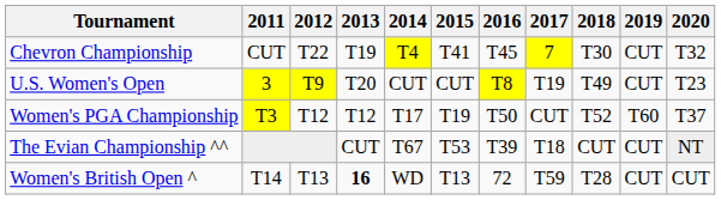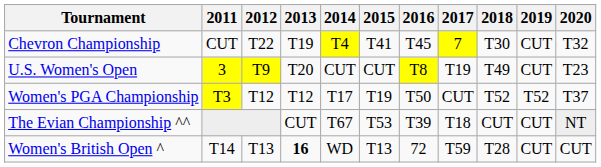 <table class="wikitable" style="font-size:95%;text-align:center;">
 <tr>
 <th>Tournament</th>
 <th>2011</th>
 <th>2012</th>
 <th>2013</th>
 <th>2014</th>
 <th>2015</th>
 <th>2016</th>
 <th>2017</th>
 <th>2018</th>
 <th>2019</th>
 <th>2020</th>
 </tr>
 <tr>
 <td align=left><a href='#'>Chevron Championship</a></td>
 <td>CUT</td>
 <td>T22</td>
 <td>T19</td>
 <td style="background:yellow;">T4</td>
 <td>T41</td>
 <td>T45</td>
 <td style="background:yellow;">7</td>
 <td>T30</td>
 <td>CUT</td>
 <td>T32</td>
 </tr>
 <tr>
 <td align=left><a href='#'>U.S. Women's Open</a></td>
 <td style="background:yellow;">3</td>
 <td style="background:yellow;">T9</td>
 <td>T20</td>
 <td>CUT</td>
 <td>CUT</td>
 <td style="background:yellow;">T8</td>
 <td>T19</td>
 <td>T49</td>
 <td>CUT</td>
 <td>T23</td>
 </tr>
 <tr>
 <td align=left><a href='#'>Women's PGA Championship</a></td>
 <td style="background:yellow;">T3</td>
 <td>T12</td>
 <td>T12</td>
 <td>T17</td>
 <td>T19</td>
 <td>T50</td>
 <td>CUT</td>
 <td>T52</td>
-<td>T60</td>
+<td>T52</td>
 <td>T37</td>
 </tr>
 <tr>
 <td align=left><a href='#'>The Evian Championship</a> ^^</td>
 <td style="background:#eeeeee;" colspan=2></td>
 <td>CUT</td>
 <td>T67</td>
 <td>T53</td>
 <td>T39</td>
 <td>T18</td>
 <td>CUT</td>
 <td>CUT</td>
 <td style="background:#eeeeee;">NT</td>
 </tr>
 <tr>
 <td align=left><a href='#'>Women's British Open</a> ^</td>
 <td>T14</td>
 <td>T13</td>
 <td><strong>16</strong></td>
 <td>WD</td>
 <td>T13</td>
 <td>72</td>
 <td>T59</td>
 <td>T28</td>
 <td>CUT</td>
 <td>CUT</td>
 </tr>
 </table>
